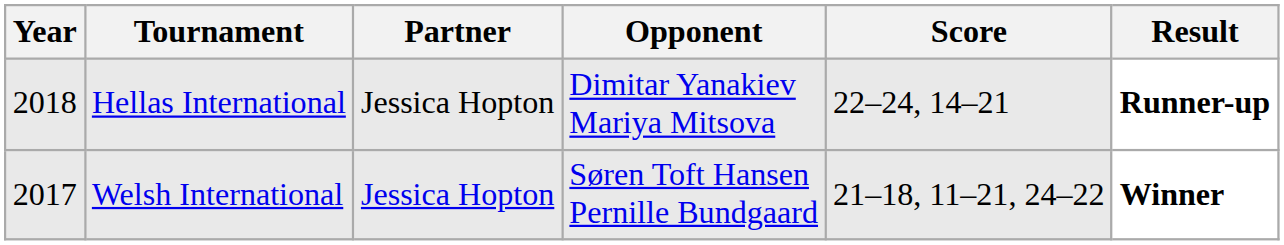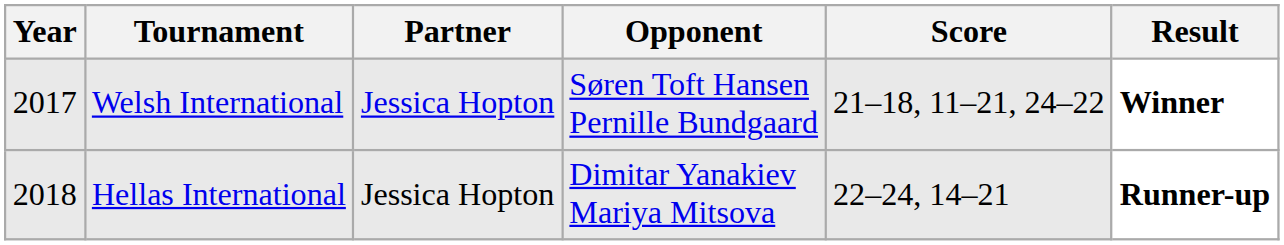 <table class="sortable wikitable" style="font-size: 90%;">
 <tr>
 <th>Year</th>
 <th>Tournament</th>
 <th>Partner</th>
 <th>Opponent</th>
 <th>Score</th>
 <th>Result</th>
 </tr>
 <tr style="background:#E9E9E9">
+<td align="center">2017</td>
+<td align="left"><a href='#'>Welsh International</a></td>
+<td align="left"> <a href='#'>Jessica Hopton</a></td>
+<td align="left"> <a href='#'>Søren Toft Hansen</a><br> <a href='#'>Pernille Bundgaard</a></td>
+<td align="left">21–18, 11–21, 24–22</td>
+<td style="text-align:left; background:white"> <strong>Winner</strong></td>
+</tr>
+<tr style="background:#E9E9E9">
 <td align="center">2018</td>
 <td align="left"><a href='#'>Hellas International</a></td>
 <td align="left"> Jessica Hopton</td>
 <td align="left"> <a href='#'>Dimitar Yanakiev</a> <br>  <a href='#'>Mariya Mitsova</a></td>
 <td align="left">22–24, 14–21</td>
 <td style="text-align:left; background:white"> <strong>Runner-up</strong></td>
 </tr>
-<tr style="background:#E9E9E9">
-<td align="center">2017</td>
-<td align="left"><a href='#'>Welsh International</a></td>
-<td align="left"> <a href='#'>Jessica Hopton</a></td>
-<td align="left"> <a href='#'>Søren Toft Hansen</a><br> <a href='#'>Pernille Bundgaard</a></td>
-<td align="left">21–18, 11–21, 24–22</td>
-<td style="text-align:left; background:white"> <strong>Winner</strong></td>
-</tr>
 </table>
